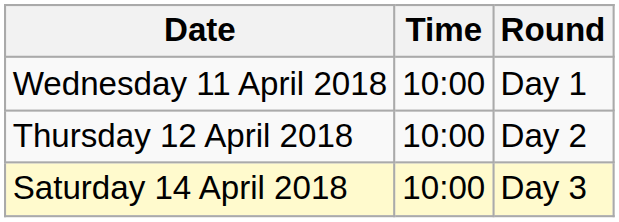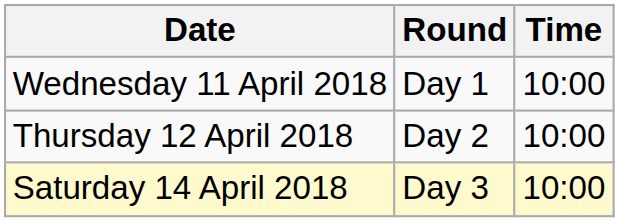 <table class="wikitable">
 <tr>
 <th>Date</th>
+<th>Round</th>
 <th>Time</th>
-<th>Round</th>
 </tr>
 <tr>
 <td>Wednesday 11 April 2018</td>
+<td>Day 1</td>
 <td>10:00</td>
-<td>Day 1</td>
 </tr>
 <tr>
 <td>Thursday 12 April 2018</td>
+<td>Day 2</td>
 <td>10:00</td>
-<td>Day 2</td>
 </tr>
 <tr>
 <td style=background:lemonchiffon>Saturday 14 April 2018</td>
+<td style=background:lemonchiffon>Day 3</td>
 <td style=background:lemonchiffon>10:00</td>
-<td style=background:lemonchiffon>Day 3</td>
 </tr>
 </table>
